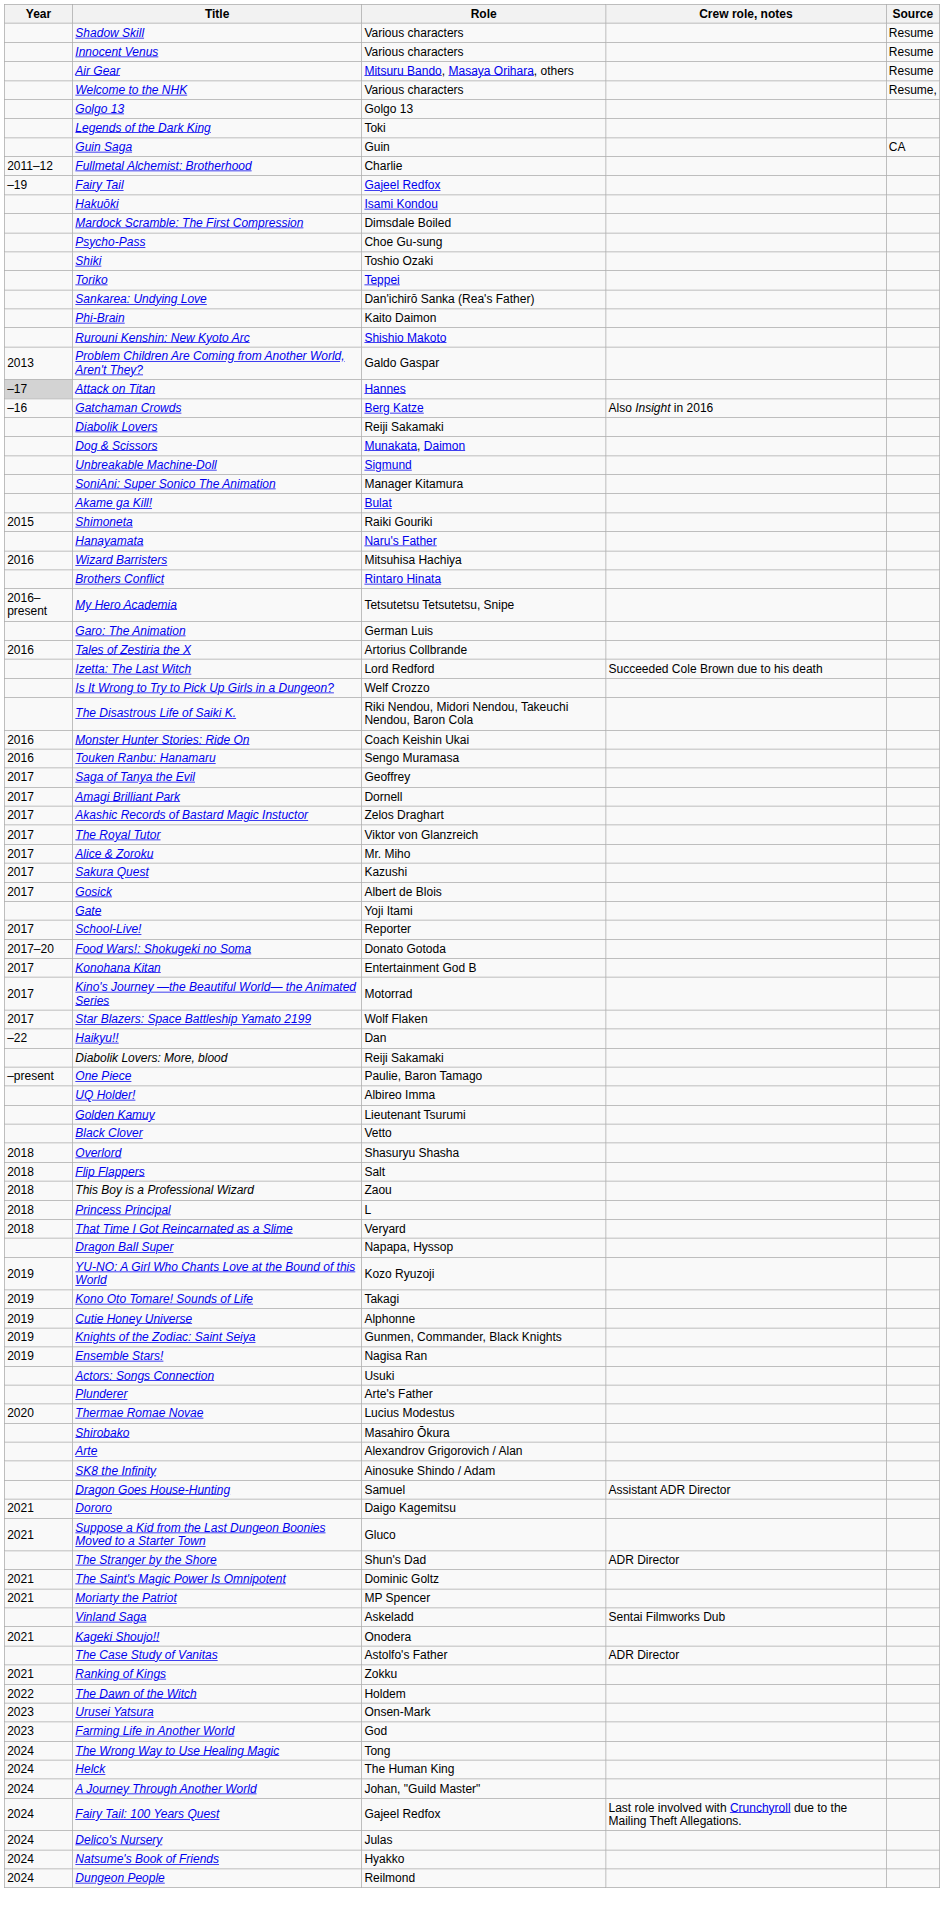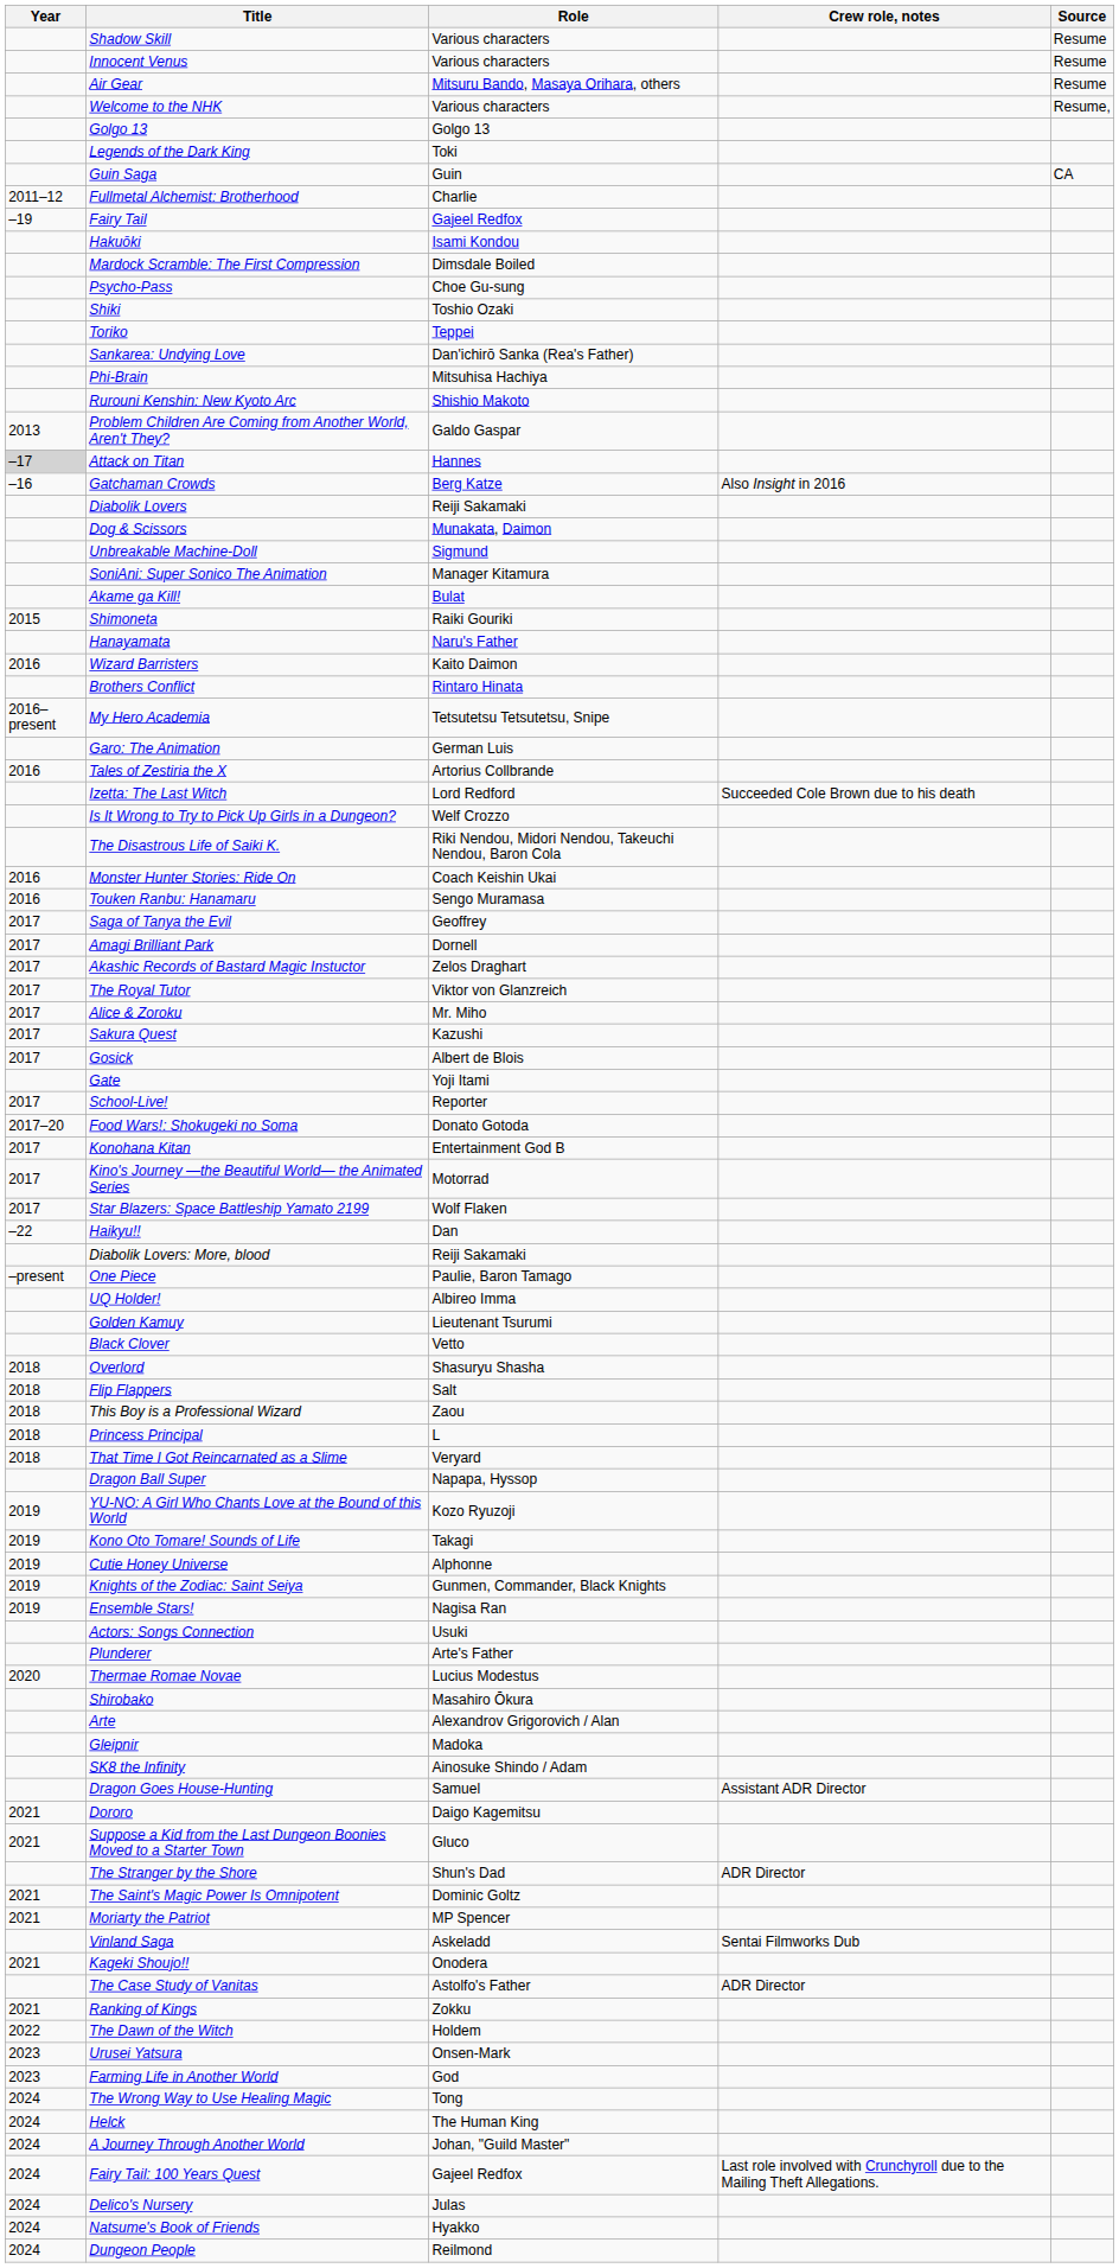 <table class="wikitable sortable plainrowheaders">
 <tr>
 <th>Year</th>
 <th>Title</th>
 <th>Role</th>
 <th class="unsortable">Crew role, notes</th>
 <th class="unsortable">Source</th>
 </tr>
 <tr>
 <td></td>
 <td><em><a href='#'>Shadow Skill</a></em></td>
 <td>Various characters</td>
 <td></td>
 <td>Resume</td>
 </tr>
 <tr>
 <td></td>
 <td><em><a href='#'>Innocent Venus</a></em></td>
 <td>Various characters</td>
 <td></td>
 <td>Resume</td>
 </tr>
 <tr>
 <td></td>
 <td><em><a href='#'>Air Gear</a></em></td>
 <td><a href='#'>Mitsuru Bando</a>, <a href='#'>Masaya Orihara</a>, others</td>
 <td></td>
 <td>Resume</td>
 </tr>
 <tr>
 <td></td>
 <td><em><a href='#'>Welcome to the NHK</a></em></td>
 <td>Various characters</td>
 <td></td>
 <td>Resume, </td>
 </tr>
 <tr>
 <td></td>
 <td><em><a href='#'>Golgo 13</a></em></td>
 <td>Golgo 13</td>
 <td></td>
 <td></td>
 </tr>
 <tr>
 <td></td>
 <td><em><a href='#'>Legends of the Dark King</a></em></td>
 <td>Toki</td>
 <td></td>
 <td></td>
 </tr>
 <tr>
 <td></td>
 <td><em><a href='#'>Guin Saga</a></em></td>
 <td>Guin</td>
 <td></td>
 <td>CA</td>
 </tr>
 <tr>
 <td>2011–12</td>
 <td><em><a href='#'>Fullmetal Alchemist: Brotherhood</a></em></td>
 <td>Charlie</td>
 <td></td>
 <td></td>
 </tr>
 <tr>
 <td>–19</td>
 <td><em><a href='#'>Fairy Tail</a></em></td>
 <td><a href='#'>Gajeel Redfox</a></td>
 <td></td>
 <td></td>
 </tr>
 <tr>
 <td></td>
 <td><em><a href='#'>Hakuōki</a></em></td>
 <td><a href='#'>Isami Kondou</a></td>
 <td></td>
 <td></td>
 </tr>
 <tr>
 <td></td>
 <td><em><a href='#'>Mardock Scramble: The First Compression</a></em></td>
 <td>Dimsdale Boiled</td>
 <td></td>
 <td></td>
 </tr>
 <tr>
 <td></td>
 <td><em><a href='#'>Psycho-Pass</a></em></td>
 <td>Choe Gu-sung</td>
 <td></td>
 <td></td>
 </tr>
 <tr>
 <td></td>
 <td><em><a href='#'>Shiki</a></em></td>
 <td>Toshio Ozaki</td>
 <td></td>
 <td></td>
 </tr>
 <tr>
 <td></td>
 <td><em><a href='#'>Toriko</a></em></td>
 <td><a href='#'>Teppei</a></td>
 <td></td>
 <td></td>
 </tr>
 <tr>
 <td></td>
 <td><em><a href='#'>Sankarea: Undying Love</a></em></td>
 <td>Dan'ichirō Sanka (Rea's Father)</td>
 <td></td>
 <td></td>
 </tr>
 <tr>
 <td></td>
 <td><em><a href='#'>Phi-Brain</a></em></td>
-<td>Kaito Daimon</td>
+<td>Mitsuhisa Hachiya</td>
 <td></td>
 <td></td>
 </tr>
 <tr>
 <td></td>
 <td><em><a href='#'>Rurouni Kenshin: New Kyoto Arc</a></em></td>
 <td><a href='#'>Shishio Makoto</a></td>
 <td></td>
 <td></td>
 </tr>
 <tr>
 <td>2013</td>
 <td><em><a href='#'>Problem Children Are Coming from Another World, Aren't They?</a></em></td>
 <td>Galdo Gaspar</td>
 <td></td>
 <td></td>
 </tr>
 <tr>
 <td style="background: lightgrey;">–17</td>
 <td><em><a href='#'>Attack on Titan</a></em></td>
 <td><a href='#'>Hannes</a></td>
 <td></td>
 <td></td>
 </tr>
 <tr>
 <td>–16</td>
 <td><em><a href='#'>Gatchaman Crowds</a></em></td>
 <td><a href='#'>Berg Katze</a></td>
 <td>Also <em>Insight</em> in 2016</td>
 <td></td>
 </tr>
 <tr>
 <td></td>
 <td><em><a href='#'>Diabolik Lovers</a></em></td>
 <td>Reiji Sakamaki</td>
 <td></td>
 <td></td>
 </tr>
 <tr>
 <td></td>
 <td><em><a href='#'>Dog & Scissors</a></em></td>
 <td><a href='#'>Munakata</a>, <a href='#'>Daimon</a></td>
 <td></td>
 <td></td>
 </tr>
 <tr>
 <td></td>
 <td><em><a href='#'>Unbreakable Machine-Doll</a></em></td>
 <td><a href='#'>Sigmund</a></td>
 <td></td>
 <td></td>
 </tr>
 <tr>
 <td></td>
 <td><em><a href='#'>SoniAni: Super Sonico The Animation</a></em></td>
 <td>Manager Kitamura</td>
 <td></td>
 <td></td>
 </tr>
 <tr>
 <td></td>
 <td><em><a href='#'>Akame ga Kill!</a></em></td>
 <td><a href='#'>Bulat</a></td>
 <td></td>
 <td></td>
 </tr>
 <tr>
 <td>2015</td>
 <td><em><a href='#'>Shimoneta</a></em></td>
 <td>Raiki Gouriki</td>
 <td></td>
 <td></td>
 </tr>
 <tr>
 <td></td>
 <td><em><a href='#'>Hanayamata</a></em></td>
 <td><a href='#'>Naru's Father</a></td>
 <td></td>
 <td></td>
 </tr>
 <tr>
 <td>2016</td>
 <td><em><a href='#'>Wizard Barristers</a></em></td>
-<td>Mitsuhisa Hachiya</td>
+<td>Kaito Daimon</td>
 <td></td>
 <td></td>
 </tr>
 <tr>
 <td></td>
 <td><em><a href='#'>Brothers Conflict</a></em></td>
 <td><a href='#'>Rintaro Hinata</a></td>
 <td></td>
 <td></td>
 </tr>
 <tr>
 <td>2016–present</td>
 <td><em><a href='#'>My Hero Academia</a></em></td>
 <td>Tetsutetsu Tetsutetsu, Snipe</td>
 <td></td>
 <td></td>
 </tr>
 <tr>
 <td></td>
 <td><em><a href='#'>Garo: The Animation</a></em></td>
 <td>German Luis</td>
 <td></td>
 <td></td>
 </tr>
 <tr>
 <td>2016</td>
 <td><em><a href='#'>Tales of Zestiria the X</a></em></td>
 <td>Artorius Collbrande</td>
 <td></td>
 <td></td>
 </tr>
 <tr>
 <td></td>
 <td><em><a href='#'>Izetta: The Last Witch</a></em></td>
 <td>Lord Redford</td>
 <td>Succeeded Cole Brown due to his death</td>
 <td></td>
 </tr>
 <tr>
 <td></td>
 <td><em><a href='#'>Is It Wrong to Try to Pick Up Girls in a Dungeon?</a></em></td>
 <td>Welf Crozzo</td>
 <td></td>
 <td></td>
 </tr>
 <tr>
 <td></td>
 <td><em><a href='#'>The Disastrous Life of Saiki K.</a></em></td>
 <td>Riki Nendou, Midori Nendou, Takeuchi Nendou, Baron Cola</td>
 <td></td>
 <td></td>
 </tr>
 <tr>
 <td>2016</td>
 <td><em><a href='#'>Monster Hunter Stories: Ride On</a></em></td>
 <td>Coach Keishin Ukai</td>
 <td></td>
 <td></td>
 </tr>
 <tr>
 <td>2016</td>
 <td><em><a href='#'>Touken Ranbu: Hanamaru</a></em></td>
 <td>Sengo Muramasa</td>
 <td></td>
 <td></td>
 </tr>
 <tr>
 <td>2017</td>
 <td><em><a href='#'>Saga of Tanya the Evil</a></em></td>
 <td>Geoffrey</td>
 <td></td>
 <td></td>
 </tr>
 <tr>
 <td>2017</td>
 <td><em><a href='#'>Amagi Brilliant Park</a></em></td>
 <td>Dornell</td>
 <td></td>
 <td></td>
 </tr>
 <tr>
 <td>2017</td>
 <td><em><a href='#'>Akashic Records of Bastard Magic Instuctor</a></em></td>
 <td>Zelos Draghart</td>
 <td></td>
 <td></td>
 </tr>
 <tr>
 <td>2017</td>
 <td><em><a href='#'>The Royal Tutor</a></em></td>
 <td>Viktor von Glanzreich</td>
 <td></td>
 <td></td>
 </tr>
 <tr>
 <td>2017</td>
 <td><em><a href='#'>Alice & Zoroku</a></em></td>
 <td>Mr. Miho</td>
 <td></td>
 <td></td>
 </tr>
 <tr>
 <td>2017</td>
 <td><em><a href='#'>Sakura Quest</a></em></td>
 <td>Kazushi</td>
 <td></td>
 <td></td>
 </tr>
 <tr>
 <td>2017</td>
 <td><em><a href='#'>Gosick</a></em></td>
 <td>Albert de Blois</td>
 <td></td>
 <td></td>
 </tr>
 <tr>
 <td></td>
 <td><em><a href='#'>Gate</a></em></td>
 <td>Yoji Itami</td>
 <td></td>
 <td></td>
 </tr>
 <tr>
 <td>2017</td>
 <td><em><a href='#'>School-Live!</a></em></td>
 <td>Reporter</td>
 <td></td>
 <td></td>
 </tr>
 <tr>
 <td>2017–20</td>
 <td><em><a href='#'>Food Wars!: Shokugeki no Soma</a></em></td>
 <td>Donato Gotoda</td>
 <td></td>
 <td></td>
 </tr>
 <tr>
 <td>2017</td>
 <td><em><a href='#'>Konohana Kitan</a></em></td>
 <td>Entertainment God B</td>
 <td></td>
 <td></td>
 </tr>
 <tr>
 <td>2017</td>
 <td><em><a href='#'>Kino's Journey —the Beautiful World— the Animated Series</a></em></td>
 <td>Motorrad</td>
 <td></td>
 <td></td>
 </tr>
 <tr>
 <td>2017</td>
 <td><em><a href='#'>Star Blazers: Space Battleship Yamato 2199</a></em></td>
 <td>Wolf Flaken</td>
 <td></td>
 <td></td>
 </tr>
 <tr>
 <td>–22</td>
 <td><em><a href='#'>Haikyu!!</a></em></td>
 <td>Dan</td>
 <td></td>
 <td></td>
 </tr>
 <tr>
 <td></td>
 <td><em>Diabolik Lovers: More, blood</em></td>
 <td>Reiji Sakamaki</td>
 <td></td>
 <td></td>
 </tr>
 <tr>
 <td>–present</td>
 <td><em><a href='#'>One Piece</a></em></td>
 <td>Paulie, Baron Tamago</td>
 <td></td>
 <td></td>
 </tr>
 <tr>
 <td></td>
 <td><em><a href='#'>UQ Holder!</a></em></td>
 <td>Albireo Imma</td>
 <td></td>
 <td></td>
 </tr>
 <tr>
 <td></td>
 <td><em><a href='#'>Golden Kamuy</a></em></td>
 <td>Lieutenant Tsurumi</td>
 <td></td>
 <td></td>
 </tr>
 <tr>
 <td></td>
 <td><em><a href='#'>Black Clover</a></em></td>
 <td>Vetto</td>
 <td></td>
 <td></td>
 </tr>
 <tr>
 <td>2018</td>
 <td><em><a href='#'>Overlord</a></em></td>
 <td>Shasuryu Shasha</td>
 <td></td>
 <td></td>
 </tr>
 <tr>
 <td>2018</td>
 <td><em><a href='#'>Flip Flappers</a></em></td>
 <td>Salt</td>
 <td></td>
 <td></td>
 </tr>
 <tr>
 <td>2018</td>
 <td><em>This Boy is a Professional Wizard</em></td>
 <td>Zaou</td>
 <td></td>
 <td></td>
 </tr>
 <tr>
 <td>2018</td>
 <td><em><a href='#'>Princess Principal</a></em></td>
 <td>L</td>
 <td></td>
 <td></td>
 </tr>
 <tr>
 <td>2018</td>
 <td><em><a href='#'>That Time I Got Reincarnated as a Slime</a></em></td>
 <td>Veryard</td>
 <td></td>
 <td></td>
 </tr>
 <tr>
 <td></td>
 <td><em><a href='#'>Dragon Ball Super</a></em></td>
 <td>Napapa, Hyssop</td>
 <td></td>
 <td></td>
 </tr>
 <tr>
 <td>2019</td>
 <td><em><a href='#'>YU-NO: A Girl Who Chants Love at the Bound of this World</a></em></td>
 <td>Kozo Ryuzoji</td>
 <td></td>
 <td></td>
 </tr>
 <tr>
 <td>2019</td>
 <td><em><a href='#'>Kono Oto Tomare! Sounds of Life</a></em></td>
 <td>Takagi</td>
 <td></td>
 <td></td>
 </tr>
 <tr>
 <td>2019</td>
 <td><em><a href='#'>Cutie Honey Universe</a></em></td>
 <td>Alphonne</td>
 <td></td>
 <td></td>
 </tr>
 <tr>
 <td>2019</td>
 <td><em><a href='#'>Knights of the Zodiac: Saint Seiya</a></em></td>
 <td>Gunmen, Commander, Black Knights</td>
 <td></td>
 <td></td>
 </tr>
 <tr>
 <td>2019</td>
 <td><em><a href='#'>Ensemble Stars!</a></em></td>
 <td>Nagisa Ran</td>
 <td></td>
 <td></td>
 </tr>
 <tr>
 <td></td>
 <td><em><a href='#'>Actors: Songs Connection</a></em></td>
 <td>Usuki</td>
 <td></td>
 <td></td>
 </tr>
 <tr>
 <td></td>
 <td><em><a href='#'>Plunderer</a></em></td>
 <td>Arte's Father</td>
 <td></td>
 <td></td>
 </tr>
 <tr>
 <td>2020</td>
 <td><em><a href='#'>Thermae Romae Novae</a></em></td>
 <td>Lucius Modestus</td>
 <td></td>
 <td></td>
 </tr>
 <tr>
 <td></td>
 <td><em><a href='#'>Shirobako</a></em></td>
 <td>Masahiro Ōkura</td>
 <td></td>
 <td></td>
 </tr>
 <tr>
 <td></td>
 <td><em><a href='#'>Arte</a></em></td>
 <td>Alexandrov Grigorovich / Alan</td>
 <td></td>
 <td></td>
 </tr>
 <tr>
 <td></td>
+<td><em><a href='#'>Gleipnir</a></em></td>
+<td>Madoka</td>
+<td></td>
+<td></td>
+</tr>
+<tr>
+<td></td>
 <td><em><a href='#'>SK8 the Infinity</a></em></td>
 <td>Ainosuke Shindo / Adam</td>
 <td></td>
 <td></td>
 </tr>
 <tr>
 <td></td>
 <td><em><a href='#'>Dragon Goes House-Hunting</a></em></td>
 <td>Samuel</td>
 <td>Assistant ADR Director</td>
 <td></td>
 </tr>
 <tr>
 <td>2021</td>
 <td><em><a href='#'>Dororo</a></em></td>
 <td>Daigo Kagemitsu</td>
 <td></td>
 <td></td>
 </tr>
 <tr>
 <td>2021</td>
 <td><em><a href='#'>Suppose a Kid from the Last Dungeon Boonies Moved to a Starter Town</a></em></td>
 <td>Gluco</td>
 <td></td>
 <td></td>
 </tr>
 <tr>
 <td></td>
 <td><em><a href='#'>The Stranger by the Shore</a></em></td>
 <td>Shun's Dad</td>
 <td>ADR Director</td>
 <td></td>
 </tr>
 <tr>
 <td>2021</td>
 <td><em><a href='#'>The Saint's Magic Power Is Omnipotent</a></em></td>
 <td>Dominic Goltz</td>
 <td></td>
 <td></td>
 </tr>
 <tr>
 <td>2021</td>
 <td><em><a href='#'>Moriarty the Patriot</a></em></td>
 <td>MP Spencer</td>
 <td></td>
 <td></td>
 </tr>
 <tr>
 <td></td>
 <td><em><a href='#'>Vinland Saga</a></em></td>
 <td>Askeladd</td>
 <td>Sentai Filmworks Dub</td>
 <td></td>
 </tr>
 <tr>
 <td>2021</td>
 <td><em><a href='#'>Kageki Shoujo!!</a></em></td>
 <td>Onodera</td>
 <td></td>
 <td></td>
 </tr>
 <tr>
 <td></td>
 <td><em><a href='#'>The Case Study of Vanitas</a></em></td>
 <td>Astolfo's Father</td>
 <td>ADR Director</td>
 <td></td>
 </tr>
 <tr>
 <td>2021</td>
 <td><em><a href='#'>Ranking of Kings</a></em></td>
 <td>Zokku</td>
 <td></td>
 <td></td>
 </tr>
 <tr>
 <td>2022</td>
 <td><em><a href='#'>The Dawn of the Witch</a></em></td>
 <td>Holdem</td>
 <td></td>
 <td></td>
 </tr>
 <tr>
 <td>2023</td>
 <td><em><a href='#'>Urusei Yatsura</a></em></td>
 <td>Onsen-Mark</td>
 <td></td>
 <td></td>
 </tr>
 <tr>
 <td>2023</td>
 <td><em><a href='#'>Farming Life in Another World</a></em></td>
 <td>God</td>
 <td></td>
 <td></td>
 </tr>
 <tr>
 <td>2024</td>
 <td><em><a href='#'>The Wrong Way to Use Healing Magic</a></em></td>
 <td>Tong</td>
 <td></td>
 <td></td>
 </tr>
 <tr>
 <td>2024</td>
 <td><em><a href='#'>Helck</a></em></td>
 <td>The Human King</td>
 <td></td>
 <td></td>
 </tr>
 <tr>
 <td>2024</td>
 <td><em><a href='#'>A Journey Through Another World</a></em></td>
 <td>Johan, "Guild Master"</td>
 <td></td>
 <td></td>
 </tr>
 <tr>
 <td>2024</td>
 <td><em><a href='#'>Fairy Tail: 100 Years Quest</a></em></td>
 <td>Gajeel Redfox</td>
 <td>Last role involved with <a href='#'>Crunchyroll</a> due to the Mailing Theft Allegations.</td>
 <td></td>
 </tr>
 <tr>
 <td>2024</td>
 <td><em><a href='#'>Delico's Nursery</a></em></td>
 <td>Julas</td>
 <td></td>
 <td></td>
 </tr>
 <tr>
 <td>2024</td>
 <td><em><a href='#'>Natsume's Book of Friends</a></em></td>
 <td>Hyakko</td>
 <td></td>
 <td></td>
 </tr>
 <tr>
 <td>2024</td>
 <td><em><a href='#'>Dungeon People</a></em></td>
 <td>Reilmond</td>
 <td></td>
 <td></td>
 </tr>
 </table>
